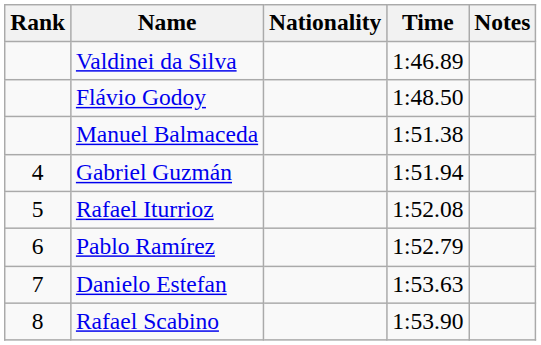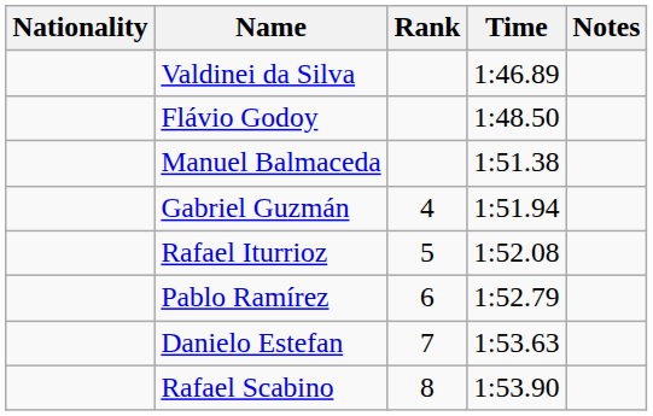 <table class="wikitable sortable" style="text-align:center">
 <tr>
+<th>Nationality</th>
+<th>Name</th>
 <th>Rank</th>
-<th>Name</th>
-<th>Nationality</th>
 <th>Time</th>
 <th>Notes</th>
 </tr>
 <tr>
+<td align=left></td>
+<td align=left><a href='#'>Valdinei da Silva</a></td>
 <td></td>
-<td align=left><a href='#'>Valdinei da Silva</a></td>
-<td align=left></td>
 <td>1:46.89</td>
 <td></td>
 </tr>
 <tr>
+<td align=left></td>
+<td align=left><a href='#'>Flávio Godoy</a></td>
 <td></td>
-<td align=left><a href='#'>Flávio Godoy</a></td>
-<td align=left></td>
 <td>1:48.50</td>
 <td></td>
 </tr>
 <tr>
+<td align=left></td>
+<td align=left><a href='#'>Manuel Balmaceda</a></td>
 <td></td>
-<td align=left><a href='#'>Manuel Balmaceda</a></td>
-<td align=left></td>
 <td>1:51.38</td>
 <td></td>
 </tr>
 <tr>
+<td align=left></td>
+<td align=left><a href='#'>Gabriel Guzmán</a></td>
 <td>4</td>
-<td align=left><a href='#'>Gabriel Guzmán</a></td>
-<td align=left></td>
 <td>1:51.94</td>
 <td></td>
 </tr>
 <tr>
+<td align=left></td>
+<td align=left><a href='#'>Rafael Iturrioz</a></td>
 <td>5</td>
-<td align=left><a href='#'>Rafael Iturrioz</a></td>
-<td align=left></td>
 <td>1:52.08</td>
 <td></td>
 </tr>
 <tr>
+<td align=left></td>
+<td align=left><a href='#'>Pablo Ramírez</a></td>
 <td>6</td>
-<td align=left><a href='#'>Pablo Ramírez</a></td>
-<td align=left></td>
 <td>1:52.79</td>
 <td></td>
 </tr>
 <tr>
+<td align=left></td>
+<td align=left><a href='#'>Danielo Estefan</a></td>
 <td>7</td>
-<td align=left><a href='#'>Danielo Estefan</a></td>
-<td align=left></td>
 <td>1:53.63</td>
 <td></td>
 </tr>
 <tr>
+<td align=left></td>
+<td align=left><a href='#'>Rafael Scabino</a></td>
 <td>8</td>
-<td align=left><a href='#'>Rafael Scabino</a></td>
-<td align=left></td>
 <td>1:53.90</td>
 <td></td>
 </tr>
 </table>
